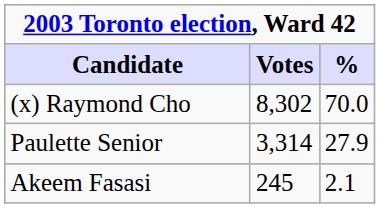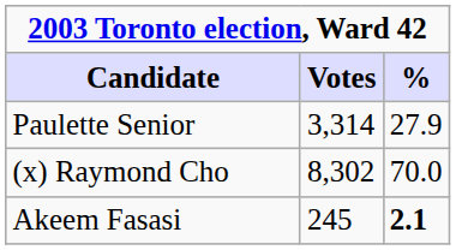 <table class="wikitable">
 <tr>
 <td Colspan="3" align="center"><strong><a href='#'>2003 Toronto election</a>, Ward 42</strong></td>
 </tr>
 <tr>
 <th style="background:#ddf; width:150px;">Candidate</th>
 <th style="background:#ddf;">Votes</th>
 <th style="background:#ddf;">%</th>
 </tr>
 <tr>
+<td>Paulette Senior</td>
+<td>3,314</td>
+<td>27.9</td>
+</tr>
+<tr>
 <td>(x) Raymond Cho</td>
 <td>8,302</td>
 <td>70.0</td>
 </tr>
 <tr>
-<td>Paulette Senior</td>
-<td>3,314</td>
-<td>27.9</td>
-</tr>
-<tr>
 <td>Akeem Fasasi</td>
 <td>245</td>
-<td>2.1</td>
+<td><strong>2.1</strong></td>
 </tr>
 </table>
